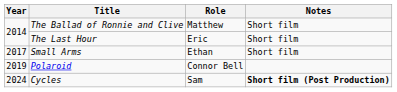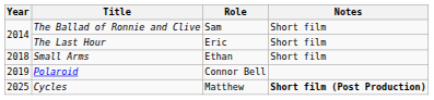 <table class="wikitable sortable">
 <tr>
 <th>Year</th>
 <th>Title</th>
 <th>Role</th>
 <th class="unsortable">Notes</th>
 </tr>
 <tr>
 <td rowspan="2">2014</td>
 <td><em>The Ballad of Ronnie and Clive</em></td>
-<td>Matthew</td>
+<td>Sam</td>
 <td>Short film</td>
 </tr>
 <tr>
 <td><em>The Last Hour</em></td>
 <td>Eric</td>
 <td>Short film</td>
 </tr>
 <tr>
-<td>2017</td>
+<td>2018</td>
 <td><em>Small Arms</em></td>
 <td>Ethan</td>
 <td>Short film</td>
 </tr>
 <tr>
 <td>2019</td>
 <td><em><a href='#'>Polaroid</a></em></td>
 <td>Connor Bell</td>
 <td></td>
 </tr>
 <tr>
-<td>2024</td>
+<td>2025</td>
 <td><em>Cycles</em></td>
-<td>Sam</td>
+<td>Matthew</td>
 <td><strong>Short film (Post Production)</strong></td>
 </tr>
 </table>
